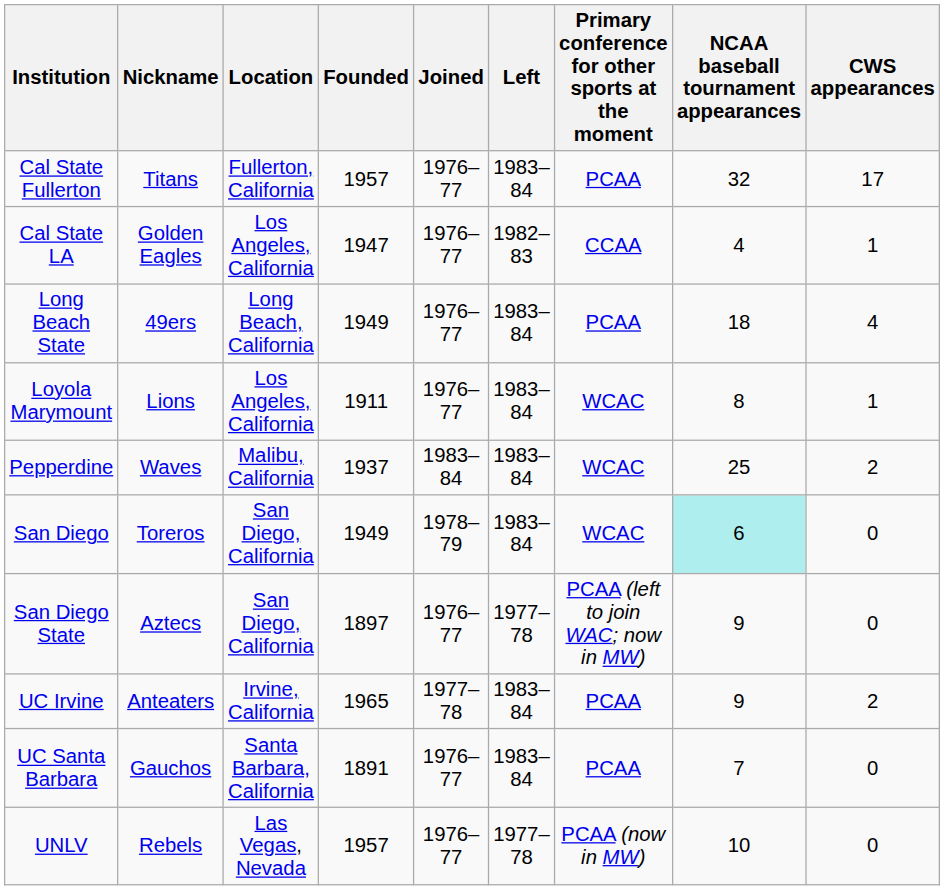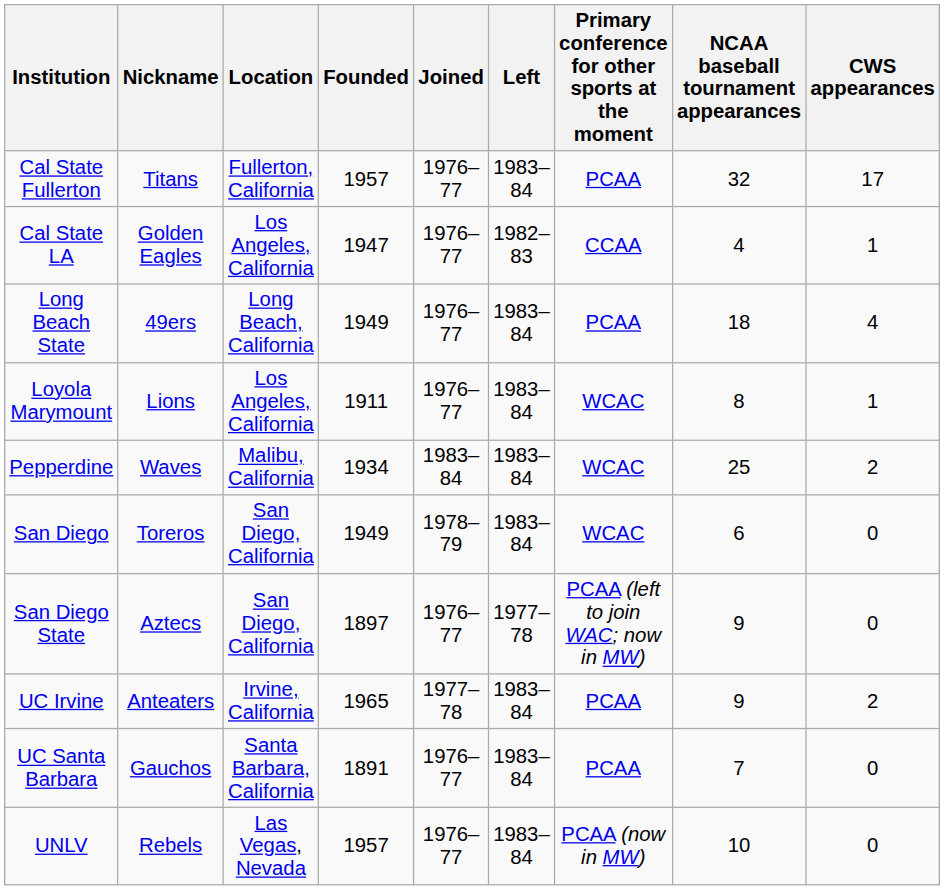 <table class="wikitable sortable" style="text-align: center;">
 <tr>
 <th>Institution</th>
 <th>Nickname</th>
 <th>Location</th>
 <th>Founded</th>
 <th>Joined</th>
 <th>Left</th>
 <th>Primary<br>conference<br>for other<br>sports at<br>the moment</th>
 <th>NCAA<br>baseball<br>tournament<br>appearances</th>
 <th>CWS<br>appearances</th>
 </tr>
 <tr>
 <td><a href='#'>Cal State Fullerton</a></td>
 <td><a href='#'>Titans</a></td>
 <td><a href='#'>Fullerton, California</a></td>
 <td>1957</td>
 <td>1976–77</td>
 <td>1983–84</td>
 <td><a href='#'>PCAA</a></td>
 <td>32</td>
 <td>17</td>
 </tr>
 <tr>
 <td><a href='#'>Cal State LA</a></td>
 <td><a href='#'>Golden Eagles</a></td>
 <td><a href='#'>Los Angeles, California</a></td>
 <td>1947</td>
 <td>1976–77</td>
 <td>1982–83</td>
 <td><a href='#'>CCAA</a></td>
 <td>4</td>
 <td>1</td>
 </tr>
 <tr>
 <td><a href='#'>Long Beach State</a></td>
 <td><a href='#'>49ers</a></td>
 <td><a href='#'>Long Beach, California</a></td>
 <td>1949</td>
 <td>1976–77</td>
 <td>1983–84</td>
 <td><a href='#'>PCAA</a></td>
 <td>18</td>
 <td>4</td>
 </tr>
 <tr>
 <td><a href='#'>Loyola Marymount</a></td>
 <td><a href='#'>Lions</a></td>
 <td><a href='#'>Los Angeles, California</a></td>
 <td>1911</td>
 <td>1976–77</td>
 <td>1983–84</td>
 <td><a href='#'>WCAC</a></td>
 <td>8</td>
 <td>1</td>
 </tr>
 <tr>
 <td><a href='#'>Pepperdine</a></td>
 <td><a href='#'>Waves</a></td>
 <td><a href='#'>Malibu, California</a></td>
-<td>1937</td>
+<td>1934</td>
 <td>1983–84</td>
 <td>1983–84</td>
 <td><a href='#'>WCAC</a></td>
 <td>25</td>
 <td>2</td>
 </tr>
 <tr>
 <td><a href='#'>San Diego</a></td>
 <td><a href='#'>Toreros</a></td>
 <td><a href='#'>San Diego, California</a></td>
 <td>1949</td>
 <td>1978–79</td>
 <td>1983–84</td>
 <td><a href='#'>WCAC</a></td>
-<td style="background: paleturquoise;">6</td>
+<td>6</td>
 <td>0</td>
 </tr>
 <tr>
 <td><a href='#'>San Diego State</a></td>
 <td><a href='#'>Aztecs</a></td>
 <td><a href='#'>San Diego, California</a></td>
 <td>1897</td>
 <td>1976–77</td>
 <td>1977–78</td>
 <td><a href='#'>PCAA</a> <em>(left to join <a href='#'>WAC</a>; now in <a href='#'>MW</a>)</em></td>
 <td>9</td>
 <td>0</td>
 </tr>
 <tr>
 <td><a href='#'>UC Irvine</a></td>
 <td><a href='#'>Anteaters</a></td>
 <td><a href='#'>Irvine, California</a></td>
 <td>1965</td>
 <td>1977–78</td>
 <td>1983–84</td>
 <td><a href='#'>PCAA</a></td>
 <td>9</td>
 <td>2</td>
 </tr>
 <tr>
 <td><a href='#'>UC Santa Barbara</a></td>
 <td><a href='#'>Gauchos</a></td>
 <td><a href='#'>Santa Barbara, California</a></td>
 <td>1891</td>
 <td>1976–77</td>
 <td>1983–84</td>
 <td><a href='#'>PCAA</a></td>
 <td>7</td>
 <td>0</td>
 </tr>
 <tr>
 <td><a href='#'>UNLV</a></td>
 <td><a href='#'>Rebels</a></td>
 <td><a href='#'>Las Vegas</a>, <a href='#'>Nevada</a></td>
 <td>1957</td>
 <td>1976–77</td>
-<td>1977–78</td>
+<td>1983–84</td>
 <td><a href='#'>PCAA</a> <em>(now in <a href='#'>MW</a>)</em></td>
 <td>10</td>
 <td>0</td>
 </tr>
 </table>
